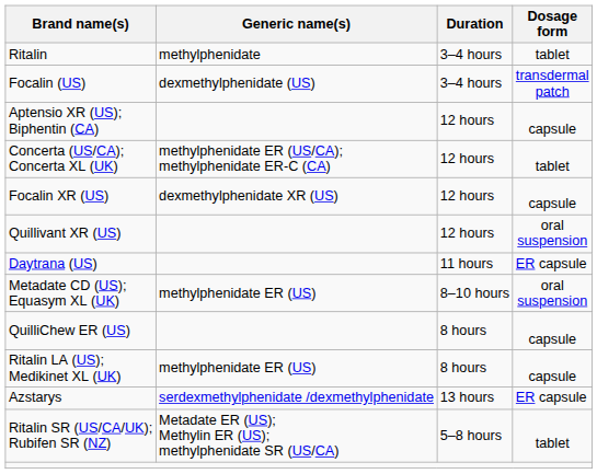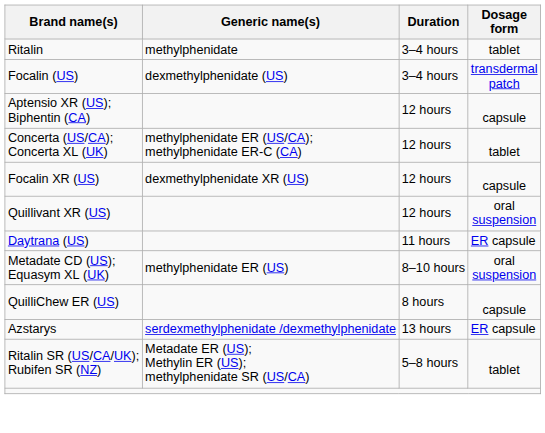 <table border="1" class="wikitable sortable" align=right>
 <tr>
 <th>Brand name(s)</th>
 <th>Generic name(s)</th>
 <th>Duration</th>
 <th>Dosage<br>form</th>
 </tr>
 <tr>
 <td>Ritalin</td>
 <td>methylphenidate</td>
 <td>3–4 hours</td>
 <td style="text-align:center;">tablet</td>
 </tr>
 <tr>
 <td>Focalin (<a href='#'>US</a>)</td>
 <td>dexmethylphenidate (<a href='#'>US</a>)</td>
 <td>3–4 hours</td>
 <td style="text-align:center;"><a href='#'>transdermal<br>patch</a></td>
 </tr>
 <tr>
 <td>Aptensio XR (<a href='#'>US</a>);<br>Biphentin (<a href='#'>CA</a>)</td>
 <td></td>
 <td>12 hours</td>
 <td style="text-align:center;"><a href='#'></a><br>capsule</td>
 </tr>
 <tr>
 <td>Concerta (<a href='#'>US</a>/<a href='#'>CA</a>);<br>Concerta XL (<a href='#'>UK</a>)</td>
 <td>methylphenidate ER (<a href='#'>US</a>/<a href='#'>CA</a>);<br>methylphenidate ER‑C (<a href='#'>CA</a>)</td>
 <td>12 hours</td>
 <td style="text-align:center;"><a href='#'></a><br>tablet</td>
 </tr>
 <tr>
 <td>Focalin XR (<a href='#'>US</a>)</td>
 <td>dexmethylphenidate XR (<a href='#'>US</a>)</td>
 <td>12 hours</td>
 <td style="text-align:center;"><a href='#'></a><br>capsule</td>
 </tr>
 <tr>
 <td>Quillivant XR (<a href='#'>US</a>)</td>
 <td></td>
 <td>12 hours</td>
 <td style="text-align:center;">oral<br><a href='#'>suspension</a></td>
 </tr>
 <tr>
 <td><a href='#'>Daytrana</a> (<a href='#'>US</a>)</td>
 <td></td>
 <td>11 hours</td>
 <td><a href='#'>ER</a> capsule</td>
 </tr>
 <tr>
 <td>Metadate CD (<a href='#'>US</a>);<br>Equasym XL (<a href='#'>UK</a>)</td>
 <td>methylphenidate ER (<a href='#'>US</a>)</td>
 <td>8–10 hours</td>
 <td style="text-align:center;">oral<br><a href='#'>suspension</a></td>
 </tr>
 <tr>
 <td>QuilliChew ER (<a href='#'>US</a>)</td>
 <td></td>
 <td>8 hours</td>
 <td style="text-align:center;"><a href='#'></a><br>capsule</td>
 </tr>
 <tr>
-<td>Ritalin LA (<a href='#'>US</a>);<br>Medikinet XL (<a href='#'>UK</a>)</td>
-<td>methylphenidate ER (<a href='#'>US</a>)</td>
-<td>8 hours</td>
-<td style="text-align:center;"><a href='#'></a><br>capsule</td>
-</tr>
-<tr>
 <td>Azstarys</td>
 <td><a href='#'>serdexmethylphenidate /dexmethylphenidate</a></td>
 <td>13 hours</td>
 <td><a href='#'>ER</a> capsule</td>
 </tr>
 <tr>
 <td>Ritalin SR (<a href='#'>US</a>/<a href='#'>CA</a>/<a href='#'>UK</a>);<br>Rubifen SR (<a href='#'>NZ</a>)</td>
 <td>Metadate ER (<a href='#'>US</a>);<br>Methylin ER (<a href='#'>US</a>);<br>methylphenidate SR (<a href='#'>US</a>/<a href='#'>CA</a>)</td>
 <td>5–8 hours</td>
 <td style="text-align:center;"><a href='#'></a><br>tablet</td>
 </tr>
 <tr>
 <td colspan="4"></td>
 </tr>
 </table>
